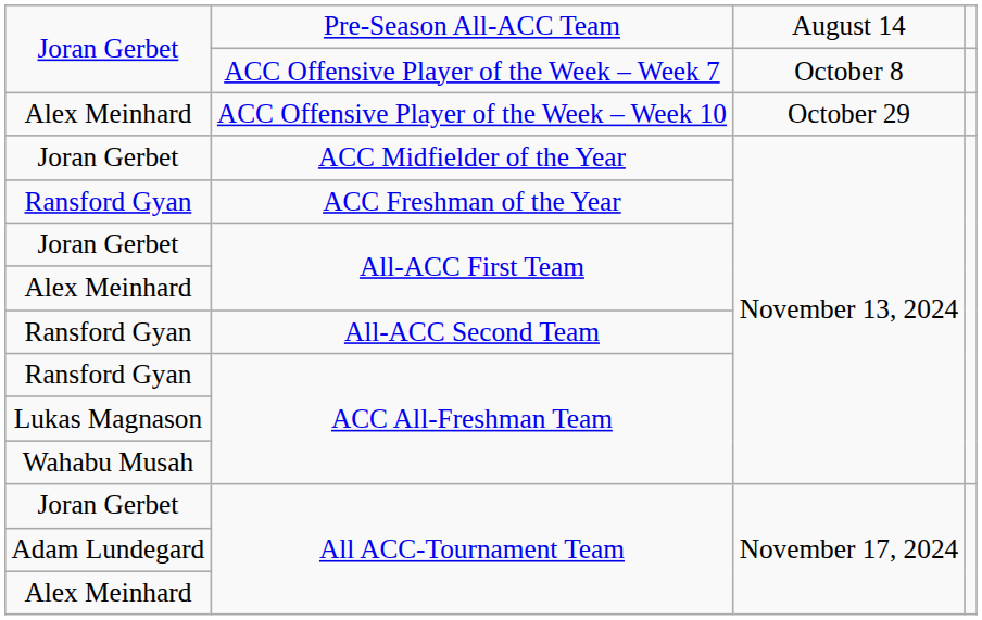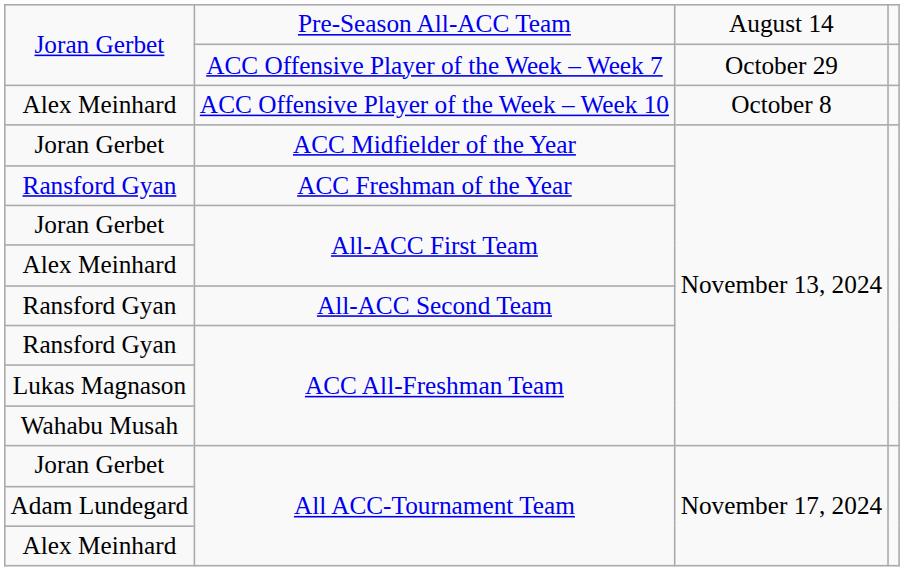 <table class="wikitable sortable" style="text-align: center">
 <tr>
 <td rowspan=2><a href='#'>Joran Gerbet</a></td>
 <td><a href='#'>Pre-Season All-ACC Team</a></td>
 <td>August 14</td>
 <td></td>
 </tr>
 <tr>
 <td><a href='#'>ACC Offensive Player of the Week – Week 7</a></td>
-<td>October 8</td>
+<td>October 29</td>
 <td></td>
 </tr>
 <tr>
 <td>Alex Meinhard</td>
 <td><a href='#'>ACC Offensive Player of the Week – Week 10</a></td>
-<td>October 29</td>
+<td>October 8</td>
 <td></td>
 </tr>
 <tr>
 <td>Joran Gerbet</td>
 <td><a href='#'>ACC Midfielder of the Year</a></td>
 <td rowspan=8>November 13, 2024</td>
 <td rowspan=8></td>
 </tr>
 <tr>
 <td><a href='#'>Ransford Gyan</a></td>
 <td><a href='#'>ACC Freshman of the Year</a></td>
 </tr>
 <tr>
 <td>Joran Gerbet</td>
 <td rowspan=2><a href='#'>All-ACC First Team</a></td>
 </tr>
 <tr>
 <td>Alex Meinhard</td>
 </tr>
 <tr>
 <td>Ransford Gyan</td>
 <td><a href='#'>All-ACC Second Team</a></td>
 </tr>
 <tr>
 <td>Ransford Gyan</td>
 <td rowspan=3><a href='#'>ACC All-Freshman Team</a></td>
 </tr>
 <tr>
 <td>Lukas Magnason</td>
 </tr>
 <tr>
 <td>Wahabu Musah</td>
 </tr>
 <tr>
 <td>Joran Gerbet</td>
 <td rowspan=3><a href='#'>All ACC-Tournament Team</a></td>
 <td rowspan=3>November 17, 2024</td>
 <td rowspan=3></td>
 </tr>
 <tr>
 <td>Adam Lundegard</td>
 </tr>
 <tr>
 <td>Alex Meinhard</td>
 </tr>
 </table>
